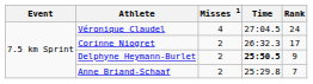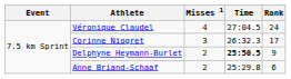 <table class="wikitable" style="font-size:90%">
 <tr>
 <th>Event</th>
 <th>Athlete</th>
 <th>Misses <sup>1</sup></th>
 <th>Time</th>
 <th>Rank</th>
 </tr>
 <tr>
 <td rowspan="4">7.5 km Sprint</td>
 <td><a href='#'>Véronique Claudel</a></td>
 <td align="center">4</td>
 <td align="center">27:04.5</td>
 <td align="center">24</td>
 </tr>
 <tr>
 <td><a href='#'>Corinne Niogret</a></td>
-<td align="center">2</td>
+<td align="center">3</td>
 <td align="center">26:32.3</td>
 <td align="center">17</td>
 </tr>
 <tr>
 <td><a href='#'>Delphyne Heymann-Burlet</a></td>
 <td align="center">2</td>
 <td align="center"><strong>25:50.5</strong></td>
 <td align="center">9</td>
 </tr>
 <tr>
 <td><a href='#'>Anne Briand-Schaaf</a></td>
 <td align="center">2</td>
 <td align="center">25:29.8</td>
-<td align="center">7</td>
+<td align="center">6</td>
 </tr>
 </table>
